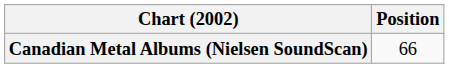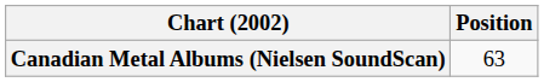 <table class="wikitable plainrowheaders" style="text-align:center">
 <tr>
 <th scope="col">Chart (2002)</th>
 <th scope="col">Position</th>
 </tr>
 <tr>
 <th scope="row">Canadian Metal Albums (Nielsen SoundScan)</th>
-<td>66</td>
+<td>63</td>
 </tr>
 </table>
